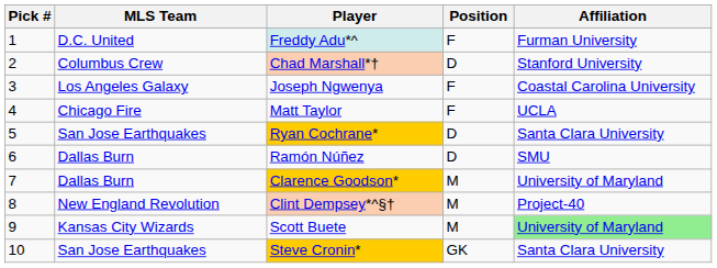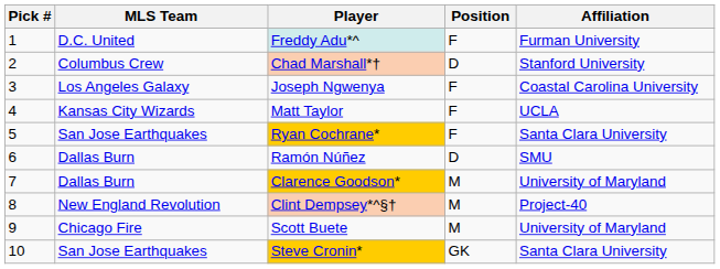 <table class="wikitable sortable">
 <tr>
 <th width=7%>Pick #</th>
 <th width=30%>MLS Team</th>
 <th width=25%>Player</th>
 <th width=10%>Position</th>
 <th>Affiliation</th>
 </tr>
 <tr>
 <td>1</td>
 <td><a href='#'>D.C. United</a></td>
 <td style="background:#CFECEC"> <a href='#'>Freddy Adu</a>*^</td>
 <td>F</td>
 <td><a href='#'>Furman University</a></td>
 </tr>
 <tr>
 <td>2</td>
 <td><a href='#'>Columbus Crew</a></td>
 <td bgcolor="#FBCEB1"> <a href='#'>Chad Marshall</a>*†</td>
 <td>D</td>
 <td><a href='#'>Stanford University</a></td>
 </tr>
 <tr>
 <td>3</td>
 <td><a href='#'>Los Angeles Galaxy</a></td>
 <td> <a href='#'>Joseph Ngwenya</a></td>
 <td>F</td>
 <td><a href='#'>Coastal Carolina University</a></td>
 </tr>
 <tr>
 <td>4</td>
-<td><a href='#'>Chicago Fire</a></td>
+<td><a href='#'>Kansas City Wizards</a></td>
 <td> <a href='#'>Matt Taylor</a></td>
 <td>F</td>
 <td><a href='#'>UCLA</a></td>
 </tr>
 <tr>
 <td>5</td>
 <td><a href='#'>San Jose Earthquakes</a></td>
 <td style="background:#FFCC00"> <a href='#'>Ryan Cochrane</a>*</td>
-<td>D</td>
+<td>F</td>
 <td><a href='#'>Santa Clara University</a></td>
 </tr>
 <tr>
 <td>6</td>
 <td><a href='#'>Dallas Burn</a></td>
 <td> <a href='#'>Ramón Núñez</a></td>
 <td>D</td>
 <td><a href='#'>SMU</a></td>
 </tr>
 <tr>
 <td>7</td>
 <td><a href='#'>Dallas Burn</a></td>
 <td style="background:#FFCC00"> <a href='#'>Clarence Goodson</a>*</td>
 <td>M</td>
 <td><a href='#'>University of Maryland</a></td>
 </tr>
 <tr>
 <td>8</td>
 <td><a href='#'>New England Revolution</a></td>
 <td bgcolor="#FBCEB1"> <a href='#'>Clint Dempsey</a>*^§†</td>
 <td>M</td>
 <td><a href='#'>Project-40</a></td>
 </tr>
 <tr>
 <td>9</td>
-<td><a href='#'>Kansas City Wizards</a></td>
+<td><a href='#'>Chicago Fire</a></td>
 <td> <a href='#'>Scott Buete</a></td>
 <td>M</td>
-<td style="background: lightgreen;"><a href='#'>University of Maryland</a></td>
+<td><a href='#'>University of Maryland</a></td>
 </tr>
 <tr>
 <td>10</td>
 <td><a href='#'>San Jose Earthquakes</a></td>
 <td style="background:#FFCC00"> <a href='#'>Steve Cronin</a>*</td>
 <td>GK</td>
 <td><a href='#'>Santa Clara University</a></td>
 </tr>
 </table>
